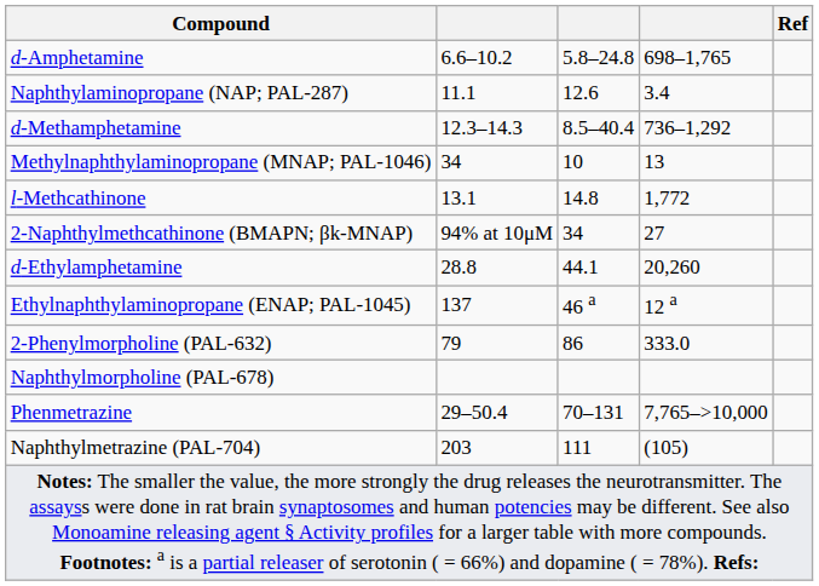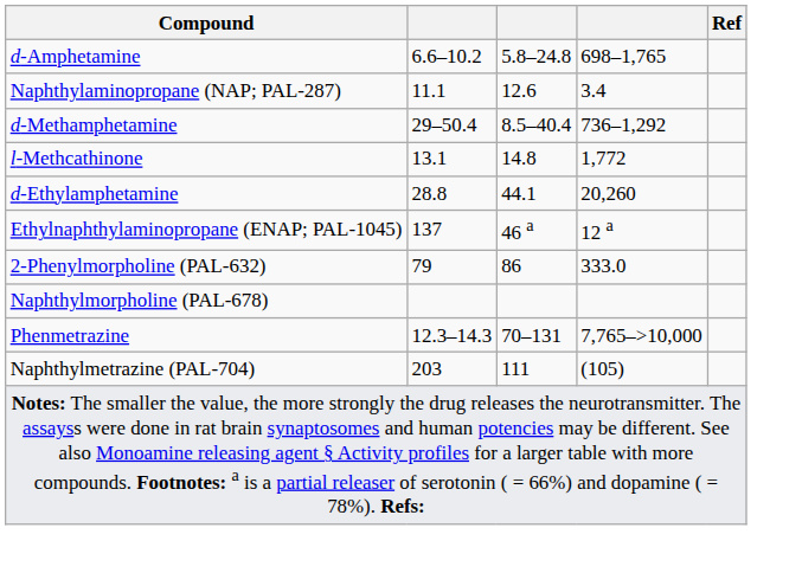 <table class="wikitable" style="font-size:small;">
 <tr>
 <th>Compound</th>
 <th data-sort-type="number"></th>
 <th data-sort-type="number"></th>
 <th data-sort-type="number"></th>
 <th>Ref</th>
 </tr>
 <tr>
 <td><a href='#'><em>d</em>-Amphetamine</a></td>
 <td>6.6–10.2</td>
 <td>5.8–24.8</td>
 <td>698–1,765</td>
 <td></td>
 </tr>
 <tr>
 <td><a href='#'>Naphthylaminopropane</a> (NAP; PAL-287)</td>
 <td>11.1</td>
 <td>12.6</td>
 <td>3.4</td>
 <td></td>
 </tr>
 <tr>
 <td><a href='#'><em>d</em>-Methamphetamine</a></td>
-<td>12.3–14.3</td>
+<td>29–50.4</td>
 <td>8.5–40.4</td>
 <td>736–1,292</td>
-<td></td>
-</tr>
-<tr>
-<td><a href='#'>Methylnaphthylaminopropane</a> (MNAP; PAL-1046)</td>
-<td>34</td>
-<td>10</td>
-<td>13</td>
 <td></td>
 </tr>
 <tr>
 <td><a href='#'><em>l</em>-Methcathinone</a></td>
 <td>13.1</td>
 <td>14.8</td>
 <td>1,772</td>
-<td></td>
-</tr>
-<tr>
-<td><a href='#'>2-Naphthylmethcathinone</a> (BMAPN; βk-MNAP)</td>
-<td>94% at 10μM</td>
-<td>34</td>
-<td>27</td>
 <td></td>
 </tr>
 <tr>
 <td><a href='#'><em>d</em>-Ethylamphetamine</a></td>
 <td>28.8</td>
 <td>44.1</td>
 <td>20,260</td>
 <td></td>
 </tr>
 <tr>
 <td><a href='#'>Ethylnaphthylaminopropane</a> (ENAP; PAL-1045)</td>
 <td>137</td>
 <td>46 <sup>a</sup></td>
 <td>12 <sup>a</sup></td>
 <td></td>
 </tr>
 <tr>
 <td><a href='#'>2-Phenylmorpholine</a> (PAL-632)</td>
 <td>79</td>
 <td>86</td>
 <td>333.0</td>
 <td></td>
 </tr>
 <tr>
 <td><a href='#'>Naphthylmorpholine</a> (PAL-678)</td>
 <td></td>
 <td></td>
 <td></td>
 <td></td>
 </tr>
 <tr>
 <td><a href='#'>Phenmetrazine</a></td>
-<td>29–50.4</td>
+<td>12.3–14.3</td>
 <td>70–131</td>
 <td>7,765–>10,000</td>
 <td></td>
 </tr>
 <tr>
 <td>Naphthylmetrazine (PAL-704)</td>
 <td>203</td>
 <td>111</td>
 <td> (105)</td>
 <td></td>
 </tr>
 <tr>
 <td colspan="5" style="width: 1px; background-color:#eaecf0; text-align: center;"><strong>Notes:</strong> The smaller the value, the more strongly the drug releases the neurotransmitter. The <a href='#'>assays</a>s were done in rat brain <a href='#'>synaptosomes</a> and human <a href='#'>potencies</a> may be different. See also <a href='#'>Monoamine releasing agent § Activity profiles</a> for a larger table with more compounds. <strong>Footnotes:</strong> <sup>a</sup>  is a <a href='#'>partial releaser</a> of serotonin ( = 66%) and dopamine ( = 78%). <strong>Refs:</strong> </td>
 </tr>
 </table>
